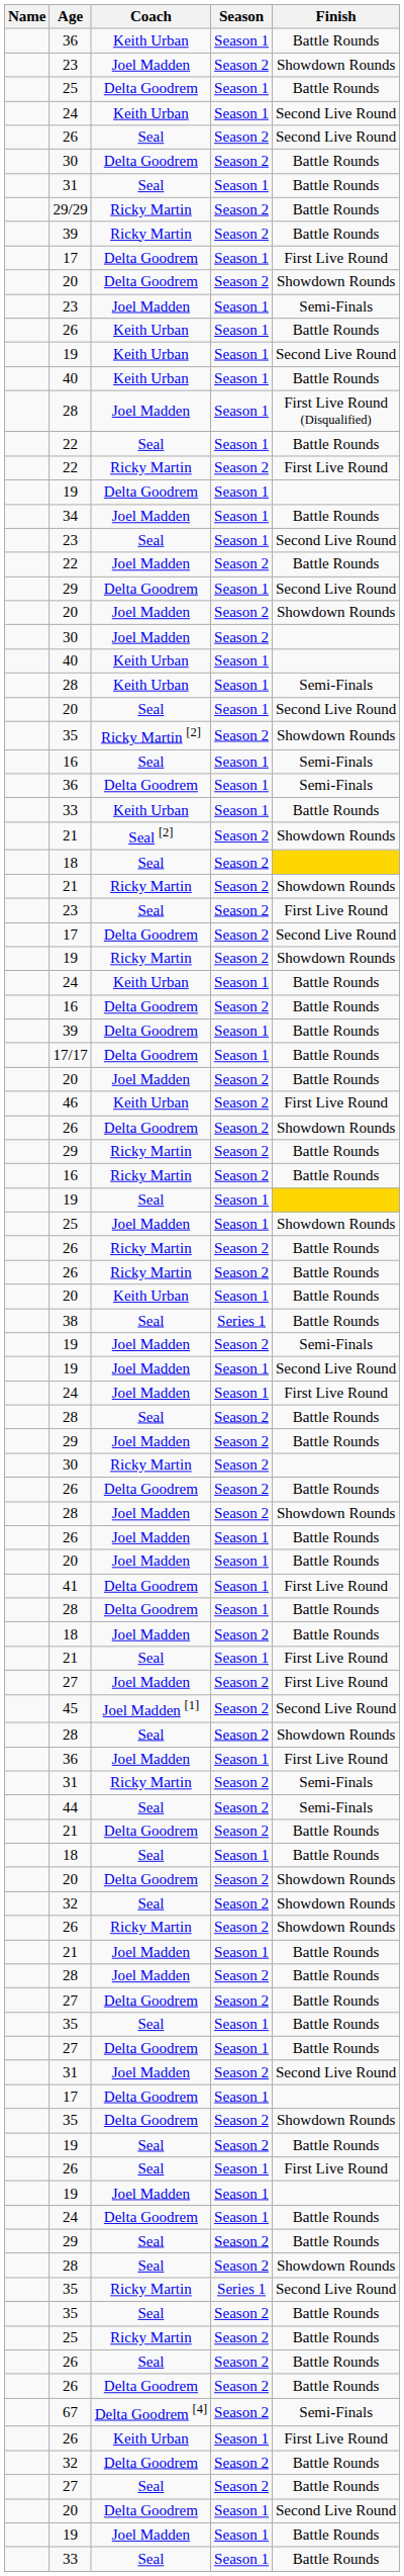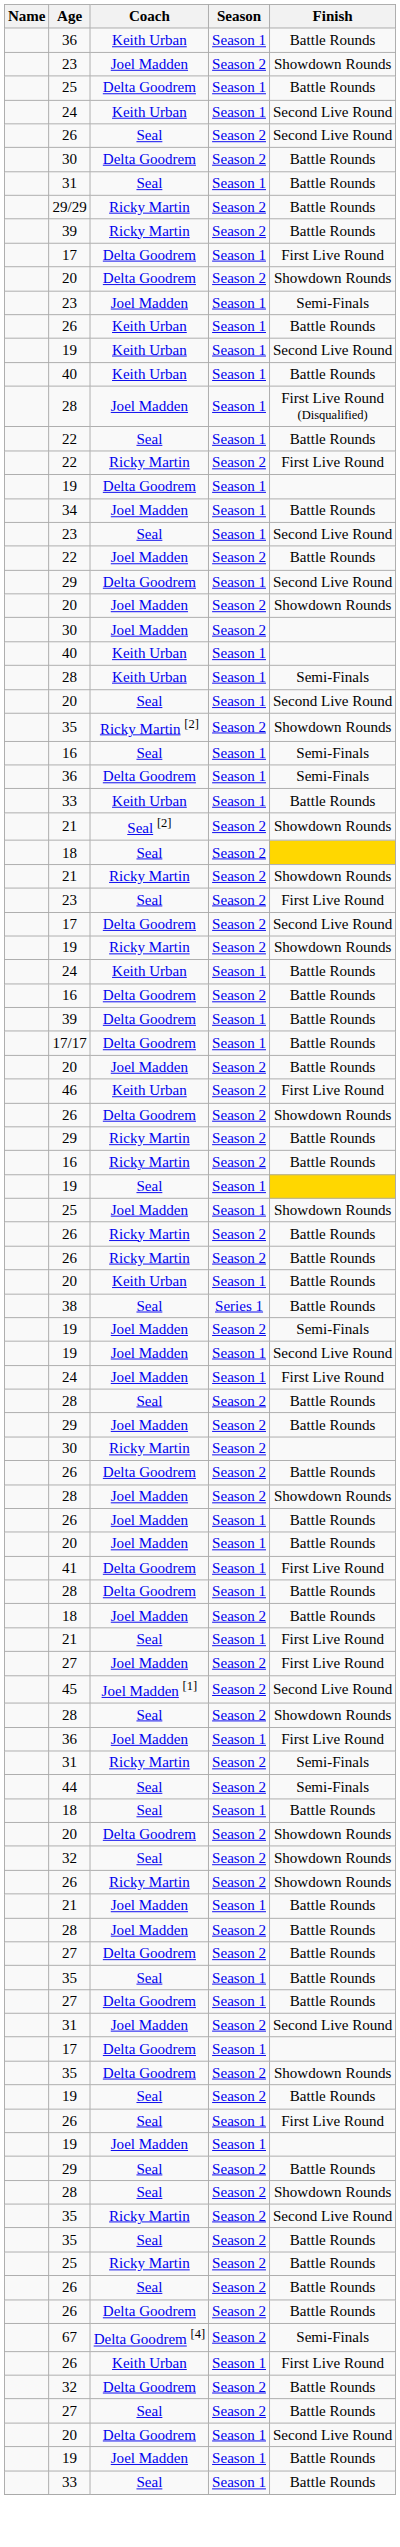 <table class="wikitable sortable">
 <tr>
 <th>Name</th>
 <th>Age</th>
 <th>Coach</th>
 <th>Season</th>
 <th>Finish</th>
 </tr>
 <tr align="center">
 <td></td>
 <td>36</td>
 <td><a href='#'>Keith Urban</a></td>
 <td><a href='#'>Season 1</a></td>
 <td>Battle Rounds</td>
 </tr>
 <tr align="center">
 <td></td>
 <td>23</td>
 <td><a href='#'>Joel Madden</a></td>
 <td><a href='#'>Season 2</a></td>
 <td>Showdown Rounds</td>
 </tr>
 <tr align="center">
 <td></td>
 <td>25</td>
 <td><a href='#'>Delta Goodrem</a></td>
 <td><a href='#'>Season 1</a></td>
 <td>Battle Rounds</td>
 </tr>
 <tr align="center">
 <td></td>
 <td>24</td>
 <td><a href='#'>Keith Urban</a></td>
 <td><a href='#'>Season 1</a></td>
 <td>Second Live Round</td>
 </tr>
 <tr align="center">
 <td></td>
 <td>26</td>
 <td><a href='#'>Seal</a></td>
 <td><a href='#'>Season 2</a></td>
 <td>Second Live Round</td>
 </tr>
 <tr align="center">
 <td></td>
 <td>30</td>
 <td><a href='#'>Delta Goodrem</a></td>
 <td><a href='#'>Season 2</a></td>
 <td>Battle Rounds</td>
 </tr>
 <tr align="center">
 <td></td>
 <td>31</td>
 <td><a href='#'>Seal</a></td>
 <td><a href='#'>Season 1</a></td>
 <td>Battle Rounds</td>
 </tr>
 <tr align="center">
 <td></td>
 <td>29/29</td>
 <td><a href='#'>Ricky Martin</a></td>
 <td><a href='#'>Season 2</a></td>
 <td>Battle Rounds</td>
 </tr>
 <tr align="center">
 <td></td>
 <td>39</td>
 <td><a href='#'>Ricky Martin</a></td>
 <td><a href='#'>Season 2</a></td>
 <td>Battle Rounds</td>
 </tr>
 <tr align="center">
 <td></td>
 <td>17</td>
 <td><a href='#'>Delta Goodrem</a></td>
 <td><a href='#'>Season 1</a></td>
 <td>First Live Round</td>
 </tr>
 <tr align="center">
 <td></td>
 <td>20</td>
 <td><a href='#'>Delta Goodrem</a></td>
 <td><a href='#'>Season 2</a></td>
 <td>Showdown Rounds</td>
 </tr>
 <tr align="center">
 <td></td>
 <td>23</td>
 <td><a href='#'>Joel Madden</a></td>
 <td><a href='#'>Season 1</a></td>
 <td>Semi-Finals</td>
 </tr>
 <tr align="center">
 <td></td>
 <td>26</td>
 <td><a href='#'>Keith Urban</a></td>
 <td><a href='#'>Season 1</a></td>
 <td>Battle Rounds</td>
 </tr>
 <tr align="center">
 <td></td>
 <td>19</td>
 <td><a href='#'>Keith Urban</a></td>
 <td><a href='#'>Season 1</a></td>
 <td>Second Live Round</td>
 </tr>
 <tr align="center">
 <td></td>
 <td>40</td>
 <td><a href='#'>Keith Urban</a></td>
 <td><a href='#'>Season 1</a></td>
 <td>Battle Rounds</td>
 </tr>
 <tr align="center">
 <td></td>
 <td>28</td>
 <td><a href='#'>Joel Madden</a></td>
 <td><a href='#'>Season 1</a></td>
 <td>First Live Round<br><small>(Disqualified)</small></td>
 </tr>
 <tr align="center">
 <td></td>
 <td>22</td>
 <td><a href='#'>Seal</a></td>
 <td><a href='#'>Season 1</a></td>
 <td>Battle Rounds</td>
 </tr>
 <tr align="center">
 <td></td>
 <td>22</td>
 <td><a href='#'>Ricky Martin</a></td>
 <td><a href='#'>Season 2</a></td>
 <td>First Live Round</td>
 </tr>
 <tr align="center">
 <td></td>
 <td>19</td>
 <td><a href='#'>Delta Goodrem</a></td>
 <td><a href='#'>Season 1</a></td>
 <td></td>
 </tr>
 <tr align="center">
 <td></td>
 <td>34</td>
 <td><a href='#'>Joel Madden</a></td>
 <td><a href='#'>Season 1</a></td>
 <td>Battle Rounds</td>
 </tr>
 <tr align="center">
 <td></td>
 <td>23</td>
 <td><a href='#'>Seal</a></td>
 <td><a href='#'>Season 1</a></td>
 <td>Second Live Round</td>
 </tr>
 <tr align="center">
 <td></td>
 <td>22</td>
 <td><a href='#'>Joel Madden</a></td>
 <td><a href='#'>Season 2</a></td>
 <td>Battle Rounds</td>
 </tr>
 <tr align="center">
 <td></td>
 <td>29</td>
 <td><a href='#'>Delta Goodrem</a></td>
 <td><a href='#'>Season 1</a></td>
 <td>Second Live Round</td>
 </tr>
 <tr align="center">
 <td></td>
 <td>20</td>
 <td><a href='#'>Joel Madden</a></td>
 <td><a href='#'>Season 2</a></td>
 <td>Showdown Rounds</td>
 </tr>
 <tr align="center">
 <td></td>
 <td>30</td>
 <td><a href='#'>Joel Madden</a></td>
 <td><a href='#'>Season 2</a></td>
 <td></td>
 </tr>
 <tr align="center">
 <td></td>
 <td>40</td>
 <td><a href='#'>Keith Urban</a></td>
 <td><a href='#'>Season 1</a></td>
 <td></td>
 </tr>
 <tr align="center">
 <td></td>
 <td>28</td>
 <td><a href='#'>Keith Urban</a></td>
 <td><a href='#'>Season 1</a></td>
 <td>Semi-Finals</td>
 </tr>
 <tr align="center">
 <td></td>
 <td>20</td>
 <td><a href='#'>Seal</a></td>
 <td><a href='#'>Season 1</a></td>
 <td>Second Live Round</td>
 </tr>
 <tr align="center">
 <td></td>
 <td>35</td>
 <td><a href='#'>Ricky Martin</a> <sup>[2]</sup></td>
 <td><a href='#'>Season 2</a></td>
 <td>Showdown Rounds</td>
 </tr>
 <tr align="center">
 <td></td>
 <td>16</td>
 <td><a href='#'>Seal</a></td>
 <td><a href='#'>Season 1</a></td>
 <td>Semi-Finals</td>
 </tr>
 <tr align="center">
 <td></td>
 <td>36</td>
 <td><a href='#'>Delta Goodrem</a></td>
 <td><a href='#'>Season 1</a></td>
 <td>Semi-Finals</td>
 </tr>
 <tr align="center">
 <td></td>
 <td>33</td>
 <td><a href='#'>Keith Urban</a></td>
 <td><a href='#'>Season 1</a></td>
 <td>Battle Rounds</td>
 </tr>
 <tr align="center">
 <td></td>
 <td>21</td>
 <td><a href='#'>Seal</a> <sup>[2]</sup></td>
 <td><a href='#'>Season 2</a></td>
 <td>Showdown Rounds</td>
 </tr>
 <tr align="center">
 <td></td>
 <td>18</td>
 <td><a href='#'>Seal</a></td>
 <td><a href='#'>Season 2</a></td>
 <td bgcolor="gold"><strong></strong></td>
 </tr>
 <tr align="center">
 <td></td>
 <td>21</td>
 <td><a href='#'>Ricky Martin</a></td>
 <td><a href='#'>Season 2</a></td>
 <td>Showdown Rounds</td>
 </tr>
 <tr align="center">
 <td></td>
 <td>23</td>
 <td><a href='#'>Seal</a></td>
 <td><a href='#'>Season 2</a></td>
 <td>First Live Round</td>
 </tr>
 <tr align="center">
 <td></td>
 <td>17</td>
 <td><a href='#'>Delta Goodrem</a></td>
 <td><a href='#'>Season 2</a></td>
 <td>Second Live Round</td>
 </tr>
 <tr align="center">
 <td></td>
 <td>19</td>
 <td><a href='#'>Ricky Martin</a></td>
 <td><a href='#'>Season 2</a></td>
 <td>Showdown Rounds</td>
 </tr>
 <tr align="center">
 <td></td>
 <td>24</td>
 <td><a href='#'>Keith Urban</a></td>
 <td><a href='#'>Season 1</a></td>
 <td>Battle Rounds</td>
 </tr>
 <tr align="center">
 <td></td>
 <td>16</td>
 <td><a href='#'>Delta Goodrem</a></td>
 <td><a href='#'>Season 2</a></td>
 <td>Battle Rounds</td>
 </tr>
 <tr align="center">
 <td></td>
 <td>39</td>
 <td><a href='#'>Delta Goodrem</a></td>
 <td><a href='#'>Season 1</a></td>
 <td>Battle Rounds</td>
 </tr>
 <tr align="center">
 <td></td>
 <td>17/17</td>
 <td><a href='#'>Delta Goodrem</a></td>
 <td><a href='#'>Season 1</a></td>
 <td>Battle Rounds</td>
 </tr>
 <tr align="center">
 <td></td>
 <td>20</td>
 <td><a href='#'>Joel Madden</a></td>
 <td><a href='#'>Season 2</a></td>
 <td>Battle Rounds</td>
 </tr>
 <tr align="center">
 <td></td>
 <td>46</td>
 <td><a href='#'>Keith Urban</a></td>
 <td><a href='#'>Season 2</a></td>
 <td>First Live Round</td>
 </tr>
 <tr align="center">
 <td></td>
 <td>26</td>
 <td><a href='#'>Delta Goodrem</a></td>
 <td><a href='#'>Season 2</a></td>
 <td>Showdown Rounds</td>
 </tr>
 <tr align="center">
 <td></td>
 <td>29</td>
 <td><a href='#'>Ricky Martin</a></td>
 <td><a href='#'>Season 2</a></td>
 <td>Battle Rounds</td>
 </tr>
 <tr align="center">
 <td></td>
 <td>16</td>
 <td><a href='#'>Ricky Martin</a></td>
 <td><a href='#'>Season 2</a></td>
 <td>Battle Rounds</td>
 </tr>
 <tr align="center">
 <td></td>
 <td>19</td>
 <td><a href='#'>Seal</a></td>
 <td><a href='#'>Season 1</a></td>
 <td bgcolor="gold"><strong></strong></td>
 </tr>
 <tr align="center">
 <td></td>
 <td>25</td>
 <td><a href='#'>Joel Madden</a></td>
 <td><a href='#'>Season 1</a></td>
 <td>Showdown Rounds</td>
 </tr>
 <tr align="center">
 <td></td>
 <td>26</td>
 <td><a href='#'>Ricky Martin</a></td>
 <td><a href='#'>Season 2</a></td>
 <td>Battle Rounds</td>
 </tr>
 <tr align="center">
 <td></td>
 <td>26</td>
 <td><a href='#'>Ricky Martin</a></td>
 <td><a href='#'>Season 2</a></td>
 <td>Battle Rounds</td>
 </tr>
 <tr align="center">
 <td></td>
 <td>20</td>
 <td><a href='#'>Keith Urban</a></td>
 <td><a href='#'>Season 1</a></td>
 <td>Battle Rounds</td>
 </tr>
 <tr align="center">
 <td></td>
 <td>38</td>
 <td><a href='#'>Seal</a></td>
 <td><a href='#'>Series 1</a></td>
 <td>Battle Rounds</td>
 </tr>
 <tr align="center">
 <td></td>
 <td>19</td>
 <td><a href='#'>Joel Madden</a></td>
 <td><a href='#'>Season 2</a></td>
 <td>Semi-Finals</td>
 </tr>
 <tr align="center">
 <td></td>
 <td>19</td>
 <td><a href='#'>Joel Madden</a></td>
 <td><a href='#'>Season 1</a></td>
 <td>Second Live Round</td>
 </tr>
 <tr align="center">
 <td></td>
 <td>24</td>
 <td><a href='#'>Joel Madden</a></td>
 <td><a href='#'>Season 1</a></td>
 <td>First Live Round</td>
 </tr>
 <tr align="center">
 <td></td>
 <td>28</td>
 <td><a href='#'>Seal</a></td>
 <td><a href='#'>Season 2</a></td>
 <td>Battle Rounds</td>
 </tr>
 <tr align="center">
 <td></td>
 <td>29</td>
 <td><a href='#'>Joel Madden</a></td>
 <td><a href='#'>Season 2</a></td>
 <td>Battle Rounds</td>
 </tr>
 <tr align="center">
 <td></td>
 <td>30</td>
 <td><a href='#'>Ricky Martin</a></td>
 <td><a href='#'>Season 2</a></td>
 <td></td>
 </tr>
 <tr align="center">
 <td></td>
 <td>26</td>
 <td><a href='#'>Delta Goodrem</a></td>
 <td><a href='#'>Season 2</a></td>
 <td>Battle Rounds</td>
 </tr>
 <tr align="center">
 <td></td>
 <td>28</td>
 <td><a href='#'>Joel Madden</a></td>
 <td><a href='#'>Season 2</a></td>
 <td>Showdown Rounds</td>
 </tr>
 <tr align="center">
 <td></td>
 <td>26</td>
 <td><a href='#'>Joel Madden</a></td>
 <td><a href='#'>Season 1</a></td>
 <td>Battle Rounds</td>
 </tr>
 <tr align="center">
 <td></td>
 <td>20</td>
 <td><a href='#'>Joel Madden</a></td>
 <td><a href='#'>Season 1</a></td>
 <td>Battle Rounds</td>
 </tr>
 <tr align="center">
 <td></td>
 <td>41</td>
 <td><a href='#'>Delta Goodrem</a></td>
 <td><a href='#'>Season 1</a></td>
 <td>First Live Round</td>
 </tr>
 <tr align="center">
 <td></td>
 <td>28</td>
 <td><a href='#'>Delta Goodrem</a></td>
 <td><a href='#'>Season 1</a></td>
 <td>Battle Rounds</td>
 </tr>
 <tr align="center">
 <td></td>
 <td>18</td>
 <td><a href='#'>Joel Madden</a></td>
 <td><a href='#'>Season 2</a></td>
 <td>Battle Rounds</td>
 </tr>
 <tr align="center">
 <td></td>
 <td>21</td>
 <td><a href='#'>Seal</a></td>
 <td><a href='#'>Season 1</a></td>
 <td>First Live Round</td>
 </tr>
 <tr align="center">
 <td></td>
 <td>27</td>
 <td><a href='#'>Joel Madden</a></td>
 <td><a href='#'>Season 2</a></td>
 <td>First Live Round</td>
 </tr>
 <tr align="center">
 <td></td>
 <td>45</td>
 <td><a href='#'>Joel Madden</a> <sup>[1]</sup></td>
 <td><a href='#'>Season 2</a></td>
 <td>Second Live Round</td>
 </tr>
 <tr align="center">
 <td></td>
 <td>28</td>
 <td><a href='#'>Seal</a></td>
 <td><a href='#'>Season 2</a></td>
 <td>Showdown Rounds</td>
 </tr>
 <tr align="center">
 <td></td>
 <td>36</td>
 <td><a href='#'>Joel Madden</a></td>
 <td><a href='#'>Season 1</a></td>
 <td>First Live Round</td>
 </tr>
 <tr align="center">
 <td></td>
 <td>31</td>
 <td><a href='#'>Ricky Martin</a></td>
 <td><a href='#'>Season 2</a></td>
 <td>Semi-Finals</td>
 </tr>
 <tr align="center">
 <td></td>
 <td>44</td>
 <td><a href='#'>Seal</a></td>
 <td><a href='#'>Season 2</a></td>
 <td>Semi-Finals</td>
 </tr>
 <tr align="center">
 <td></td>
-<td>21</td>
-<td><a href='#'>Delta Goodrem</a></td>
-<td><a href='#'>Season 2</a></td>
-<td>Battle Rounds</td>
-</tr>
-<tr align="center">
-<td></td>
 <td>18</td>
 <td><a href='#'>Seal</a></td>
 <td><a href='#'>Season 1</a></td>
 <td>Battle Rounds</td>
 </tr>
 <tr align="center">
 <td></td>
 <td>20</td>
 <td><a href='#'>Delta Goodrem</a></td>
 <td><a href='#'>Season 2</a></td>
 <td>Showdown Rounds</td>
 </tr>
 <tr align="center">
 <td></td>
 <td>32</td>
 <td><a href='#'>Seal</a></td>
 <td><a href='#'>Season 2</a></td>
 <td>Showdown Rounds</td>
 </tr>
 <tr align="center">
 <td></td>
 <td>26</td>
 <td><a href='#'>Ricky Martin</a></td>
 <td><a href='#'>Season 2</a></td>
 <td>Showdown Rounds</td>
 </tr>
 <tr align="center">
 <td></td>
 <td>21</td>
 <td><a href='#'>Joel Madden</a></td>
 <td><a href='#'>Season 1</a></td>
 <td>Battle Rounds</td>
 </tr>
 <tr align="center">
 <td></td>
 <td>28</td>
 <td><a href='#'>Joel Madden</a></td>
 <td><a href='#'>Season 2</a></td>
 <td>Battle Rounds</td>
 </tr>
 <tr align="center">
 <td></td>
 <td>27</td>
 <td><a href='#'>Delta Goodrem</a></td>
 <td><a href='#'>Season 2</a></td>
 <td>Battle Rounds</td>
 </tr>
 <tr align="center">
 <td></td>
 <td>35</td>
 <td><a href='#'>Seal</a></td>
 <td><a href='#'>Season 1</a></td>
 <td>Battle Rounds</td>
 </tr>
 <tr align="center">
 <td></td>
 <td>27</td>
 <td><a href='#'>Delta Goodrem</a></td>
 <td><a href='#'>Season 1</a></td>
 <td>Battle Rounds</td>
 </tr>
 <tr align="center">
 <td></td>
 <td>31</td>
 <td><a href='#'>Joel Madden</a></td>
 <td><a href='#'>Season 2</a></td>
 <td>Second Live Round</td>
 </tr>
 <tr align="center">
 <td></td>
 <td>17</td>
 <td><a href='#'>Delta Goodrem</a></td>
 <td><a href='#'>Season 1</a></td>
 <td></td>
 </tr>
 <tr align="center">
 <td></td>
 <td>35</td>
 <td><a href='#'>Delta Goodrem</a></td>
 <td><a href='#'>Season 2</a></td>
 <td>Showdown Rounds</td>
 </tr>
 <tr align="center">
 <td></td>
 <td>19</td>
 <td><a href='#'>Seal</a></td>
 <td><a href='#'>Season 2</a></td>
 <td>Battle Rounds</td>
 </tr>
 <tr align="center">
 <td></td>
 <td>26</td>
 <td><a href='#'>Seal</a></td>
 <td><a href='#'>Season 1</a></td>
 <td>First Live Round</td>
 </tr>
 <tr align="center">
 <td></td>
 <td>19</td>
 <td><a href='#'>Joel Madden</a></td>
 <td><a href='#'>Season 1</a></td>
 <td></td>
 </tr>
 <tr align="center">
 <td></td>
-<td>24</td>
-<td><a href='#'>Delta Goodrem</a></td>
-<td><a href='#'>Season 1</a></td>
-<td>Battle Rounds</td>
-</tr>
-<tr align="center">
-<td></td>
 <td>29</td>
 <td><a href='#'>Seal</a></td>
 <td><a href='#'>Season 2</a></td>
 <td>Battle Rounds</td>
 </tr>
 <tr align="center">
 <td></td>
 <td>28</td>
 <td><a href='#'>Seal</a></td>
 <td><a href='#'>Season 2</a></td>
 <td>Showdown Rounds</td>
 </tr>
 <tr align="center">
 <td></td>
 <td>35</td>
 <td><a href='#'>Ricky Martin</a></td>
-<td><a href='#'>Series 1</a></td>
+<td><a href='#'>Season 2</a></td>
 <td>Second Live Round</td>
 </tr>
 <tr align="center">
 <td></td>
 <td>35</td>
 <td><a href='#'>Seal</a></td>
 <td><a href='#'>Season 2</a></td>
 <td>Battle Rounds</td>
 </tr>
 <tr align="center">
 <td></td>
 <td>25</td>
 <td><a href='#'>Ricky Martin</a></td>
 <td><a href='#'>Season 2</a></td>
 <td>Battle Rounds</td>
 </tr>
 <tr align="center">
 <td></td>
 <td>26</td>
 <td><a href='#'>Seal</a></td>
 <td><a href='#'>Season 2</a></td>
 <td>Battle Rounds</td>
 </tr>
 <tr align="center">
 <td></td>
 <td>26</td>
 <td><a href='#'>Delta Goodrem</a></td>
 <td><a href='#'>Season 2</a></td>
 <td>Battle Rounds</td>
 </tr>
 <tr align="center">
 <td></td>
 <td>67</td>
 <td><a href='#'>Delta Goodrem</a> <sup>[4]</sup></td>
 <td><a href='#'>Season 2</a></td>
 <td>Semi-Finals</td>
 </tr>
 <tr align="center">
 <td></td>
 <td>26</td>
 <td><a href='#'>Keith Urban</a></td>
 <td><a href='#'>Season 1</a></td>
 <td>First Live Round</td>
 </tr>
 <tr align="center">
 <td></td>
 <td>32</td>
 <td><a href='#'>Delta Goodrem</a></td>
 <td><a href='#'>Season 2</a></td>
 <td>Battle Rounds</td>
 </tr>
 <tr align="center">
 <td></td>
 <td>27</td>
 <td><a href='#'>Seal</a></td>
 <td><a href='#'>Season 2</a></td>
 <td>Battle Rounds</td>
 </tr>
 <tr align="center">
 <td></td>
 <td>20</td>
 <td><a href='#'>Delta Goodrem</a></td>
 <td><a href='#'>Season 1</a></td>
 <td>Second Live Round</td>
 </tr>
 <tr align="center">
 <td></td>
 <td>19</td>
 <td><a href='#'>Joel Madden</a></td>
 <td><a href='#'>Season 1</a></td>
 <td>Battle Rounds</td>
 </tr>
 <tr align="center">
 <td></td>
 <td>33</td>
 <td><a href='#'>Seal</a></td>
 <td><a href='#'>Season 1</a></td>
 <td>Battle Rounds</td>
 </tr>
 <tr>
 </tr>
 </table>
